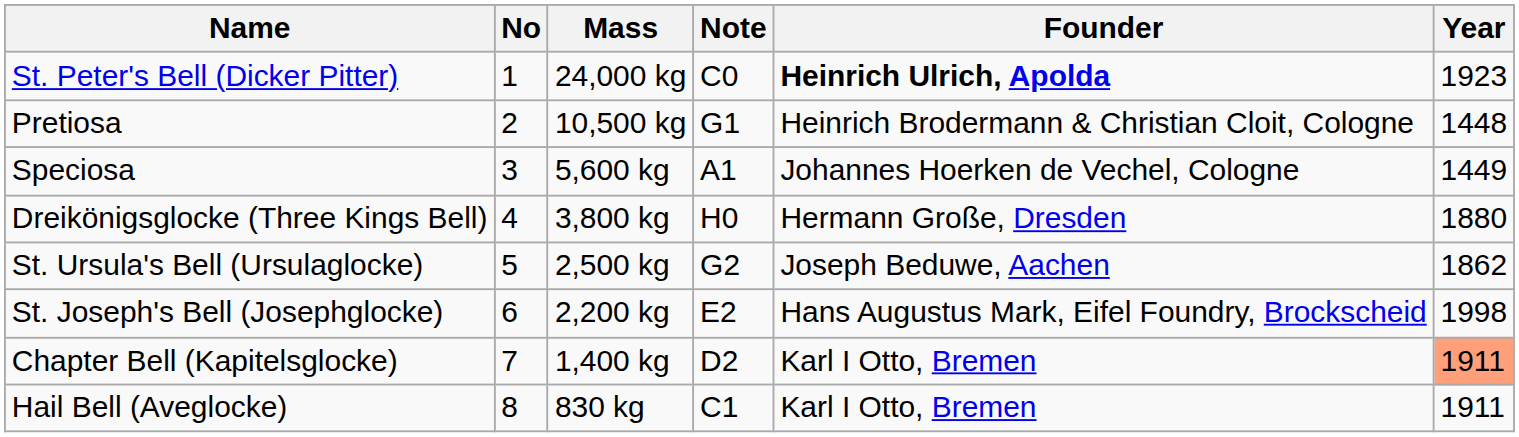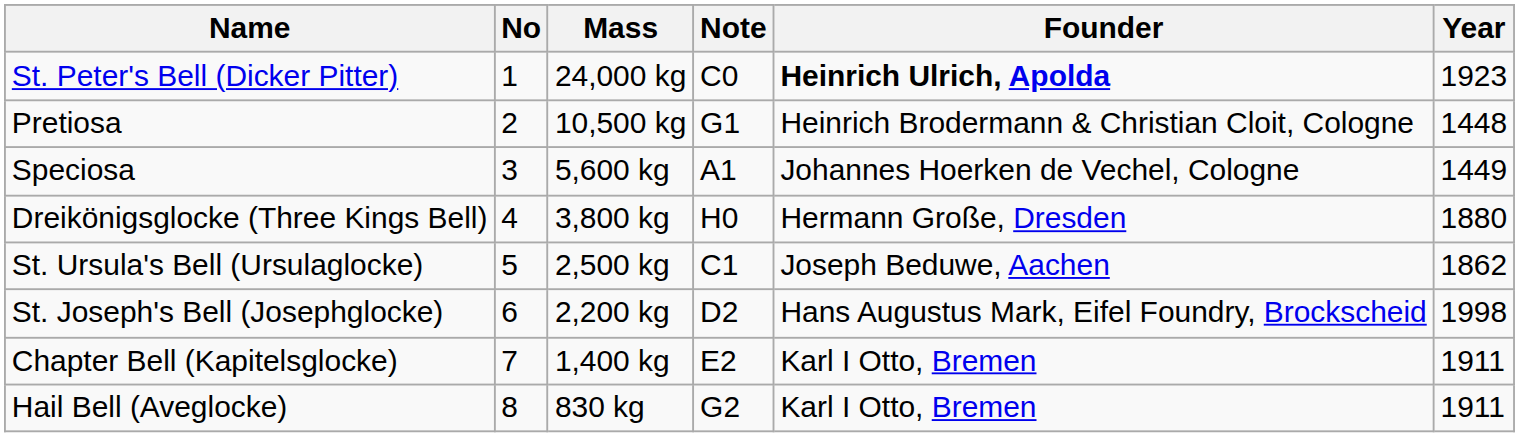 <table class="wikitable sortable mw-collapsible">
 <tr>
 <th>Name</th>
 <th>No</th>
 <th>Mass</th>
 <th>Note</th>
 <th>Founder</th>
 <th>Year</th>
 </tr>
 <tr>
 <td><a href='#'>St. Peter's Bell (Dicker Pitter)</a></td>
 <td>1</td>
 <td>24,000 kg</td>
 <td>C0</td>
 <td><strong>Heinrich Ulrich, <a href='#'>Apolda</a></strong></td>
 <td>1923</td>
 </tr>
 <tr>
 <td>Pretiosa</td>
 <td>2</td>
 <td>10,500 kg</td>
 <td>G1</td>
 <td>Heinrich Brodermann & Christian Cloit, Cologne</td>
 <td>1448</td>
 </tr>
 <tr>
 <td>Speciosa</td>
 <td>3</td>
 <td>5,600 kg</td>
 <td>A1</td>
 <td>Johannes Hoerken de Vechel, Cologne</td>
 <td>1449</td>
 </tr>
 <tr>
 <td>Dreikönigsglocke (Three Kings Bell)</td>
 <td>4</td>
 <td>3,800 kg</td>
 <td>H0</td>
 <td>Hermann Große, <a href='#'>Dresden</a></td>
 <td>1880</td>
 </tr>
 <tr>
 <td>St. Ursula's Bell (Ursulaglocke)</td>
 <td>5</td>
 <td>2,500 kg</td>
-<td>G2</td>
+<td>C1</td>
 <td>Joseph Beduwe, <a href='#'>Aachen</a></td>
 <td>1862</td>
 </tr>
 <tr>
 <td>St. Joseph's Bell (Josephglocke)</td>
 <td>6</td>
 <td>2,200 kg</td>
-<td>E2</td>
+<td>D2</td>
 <td>Hans Augustus Mark, Eifel Foundry, <a href='#'>Brockscheid</a></td>
 <td>1998</td>
 </tr>
 <tr>
 <td>Chapter Bell (Kapitelsglocke)</td>
 <td>7</td>
 <td>1,400 kg</td>
-<td>D2</td>
+<td>E2</td>
 <td>Karl I Otto, <a href='#'>Bremen</a></td>
-<td style="background: lightsalmon;">1911</td>
+<td>1911</td>
 </tr>
 <tr>
 <td>Hail Bell (Aveglocke)</td>
 <td>8</td>
 <td>830 kg</td>
-<td>C1</td>
+<td>G2</td>
 <td>Karl I Otto, <a href='#'>Bremen</a></td>
 <td>1911</td>
 </tr>
 </table>
